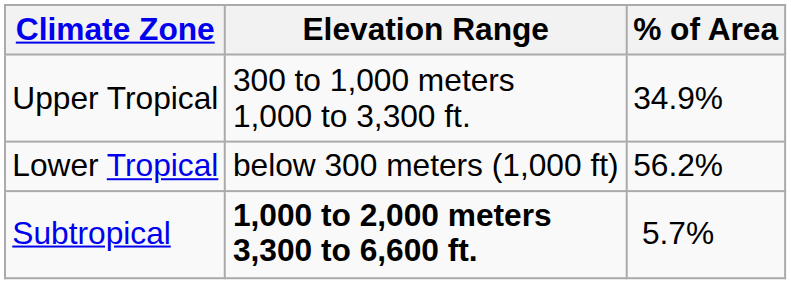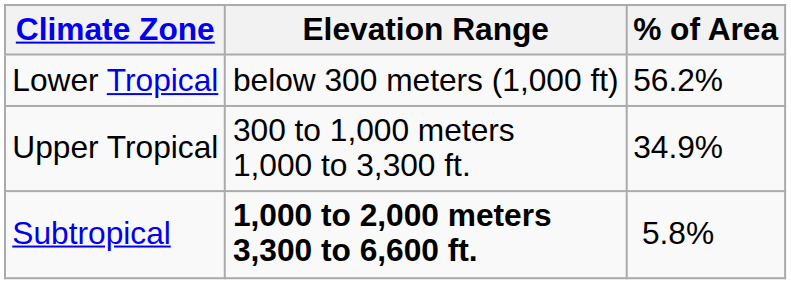 <table class="wikitable">
 <tr>
 <th><a href='#'>Climate Zone</a></th>
 <th>Elevation Range</th>
 <th>% of Area</th>
 </tr>
 <tr>
+<td>Lower <a href='#'>Tropical</a></td>
+<td>below 300 meters (1,000 ft)</td>
+<td>56.2%</td>
+</tr>
+<tr>
 <td>Upper Tropical</td>
 <td>300 to 1,000 meters<br>1,000 to 3,300 ft.</td>
 <td>34.9%</td>
 </tr>
 <tr>
-<td>Lower <a href='#'>Tropical</a></td>
-<td>below 300 meters (1,000 ft)</td>
-<td>56.2%</td>
-</tr>
-<tr>
 <td><a href='#'>Subtropical</a></td>
 <td><strong>1,000 to 2,000 meters<br>3,300 to 6,600 ft.</strong></td>
-<td> 5.7%</td>
+<td> 5.8%</td>
 </tr>
 </table>
